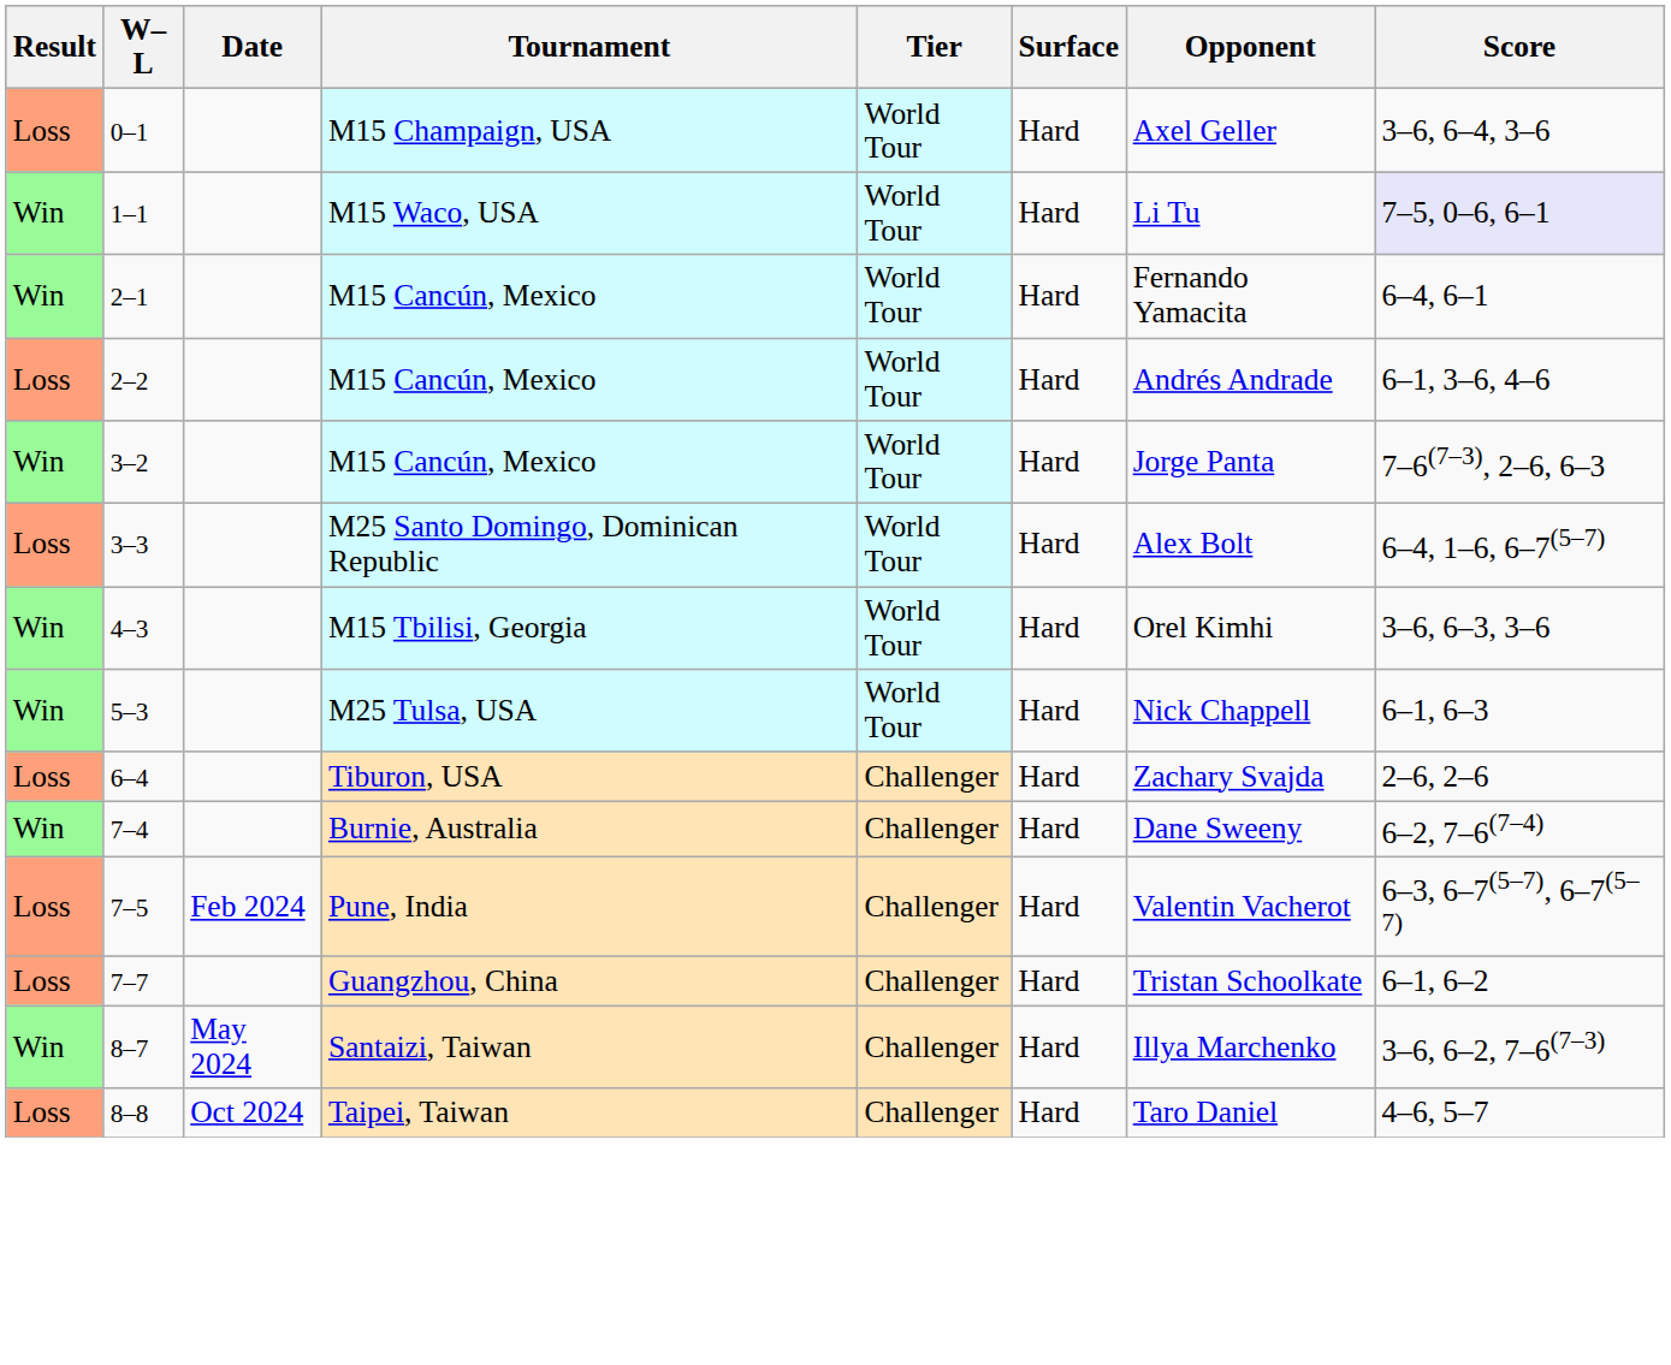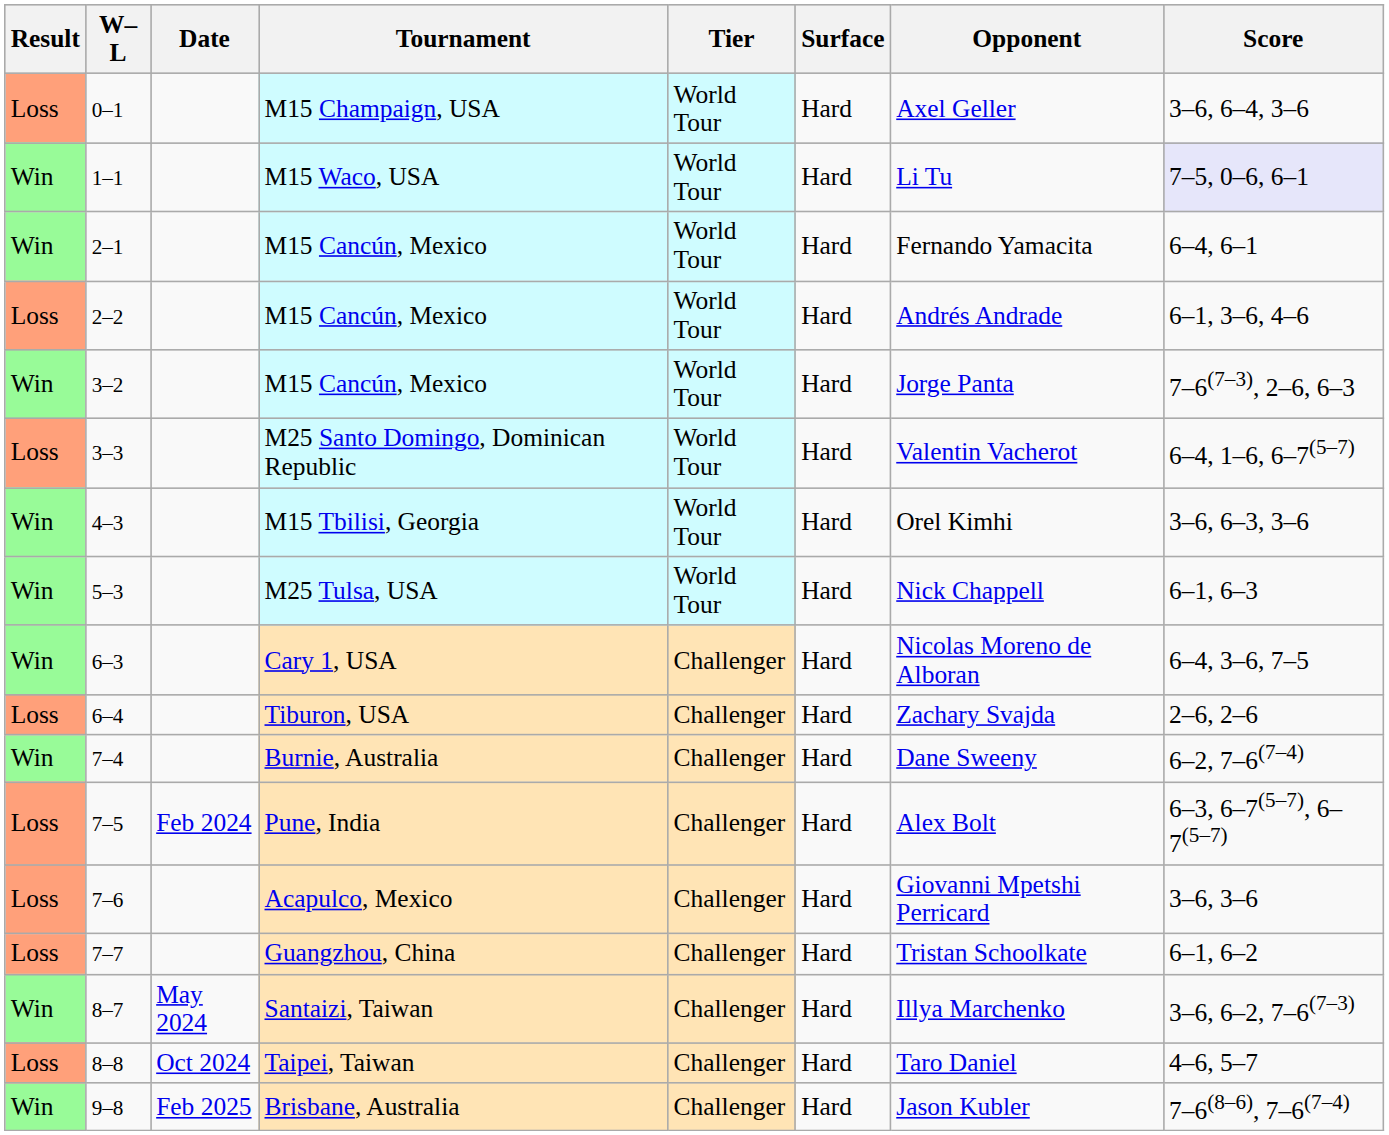 <table class="sortable wikitable">
 <tr>
 <th>Result</th>
 <th class="unsortable">W–L</th>
 <th>Date</th>
 <th>Tournament</th>
 <th>Tier</th>
 <th>Surface</th>
 <th>Opponent</th>
 <th class="unsortable">Score</th>
 </tr>
 <tr>
 <td bgcolor=FFA07A>Loss</td>
 <td><small>0–1</small></td>
 <td></td>
 <td style="background:#cffcff;">M15 <a href='#'>Champaign</a>, USA</td>
 <td style="background:#cffcff;">World Tour</td>
 <td>Hard</td>
 <td> <a href='#'>Axel Geller</a></td>
 <td>3–6, 6–4, 3–6</td>
 </tr>
 <tr>
 <td bgcolor=98FB98>Win</td>
 <td><small>1–1</small></td>
 <td></td>
 <td style="background:#cffcff;">M15 <a href='#'>Waco</a>, USA</td>
 <td style="background:#cffcff;">World Tour</td>
 <td>Hard</td>
 <td> <a href='#'>Li Tu</a></td>
 <td style="background: lavender;">7–5, 0–6, 6–1</td>
 </tr>
 <tr>
 <td bgcolor=98FB98>Win</td>
 <td><small>2–1</small></td>
 <td></td>
 <td style="background:#cffcff;">M15 <a href='#'>Cancún</a>, Mexico</td>
 <td style="background:#cffcff;">World Tour</td>
 <td>Hard</td>
 <td> Fernando Yamacita</td>
 <td>6–4, 6–1</td>
 </tr>
 <tr>
 <td bgcolor=FFA07A>Loss</td>
 <td><small>2–2</small></td>
 <td></td>
 <td style="background:#cffcff;">M15 <a href='#'>Cancún</a>, Mexico</td>
 <td style="background:#cffcff;">World Tour</td>
 <td>Hard</td>
 <td> <a href='#'>Andrés Andrade</a></td>
 <td>6–1, 3–6, 4–6</td>
 </tr>
 <tr>
 <td bgcolor=98FB98>Win</td>
 <td><small>3–2</small></td>
 <td></td>
 <td style="background:#cffcff;">M15 <a href='#'>Cancún</a>, Mexico</td>
 <td style="background:#cffcff;">World Tour</td>
 <td>Hard</td>
 <td> <a href='#'>Jorge Panta</a></td>
 <td>7–6<sup>(7–3)</sup>, 2–6, 6–3</td>
 </tr>
 <tr>
 <td bgcolor=FFA07A>Loss</td>
 <td><small>3–3</small></td>
 <td></td>
 <td style="background:#cffcff;">M25 <a href='#'>Santo Domingo</a>, Dominican Republic</td>
 <td style="background:#cffcff;">World Tour</td>
 <td>Hard</td>
-<td> <a href='#'>Alex Bolt</a></td>
+<td> <a href='#'>Valentin Vacherot</a></td>
 <td>6–4, 1–6, 6–7<sup>(5–7)</sup></td>
 </tr>
 <tr>
 <td bgcolor=98FB98>Win</td>
 <td><small>4–3</small></td>
 <td></td>
 <td style="background:#cffcff;">M15 <a href='#'>Tbilisi</a>, Georgia</td>
 <td style="background:#cffcff;">World Tour</td>
 <td>Hard</td>
 <td> Orel Kimhi</td>
 <td>3–6, 6–3, 3–6</td>
 </tr>
 <tr>
 <td bgcolor=98FB98>Win</td>
 <td><small>5–3</small></td>
 <td></td>
 <td style="background:#cffcff;">M25 <a href='#'>Tulsa</a>, USA</td>
 <td style="background:#cffcff;">World Tour</td>
 <td>Hard</td>
 <td> <a href='#'>Nick Chappell</a></td>
 <td>6–1, 6–3</td>
+</tr>
+<tr>
+<td bgcolor=98fb98>Win</td>
+<td><small>6–3</small></td>
+<td><a href='#'></a></td>
+<td bgcolor=moccasin><a href='#'>Cary 1</a>, USA</td>
+<td bgcolor=moccasin>Challenger</td>
+<td>Hard</td>
+<td> <a href='#'>Nicolas Moreno de Alboran</a></td>
+<td>6–4, 3–6, 7–5</td>
 </tr>
 <tr>
 <td bgcolor=FFA07A>Loss</td>
 <td><small>6–4</small></td>
 <td><a href='#'></a></td>
 <td bgcolor=moccasin><a href='#'>Tiburon</a>, USA</td>
 <td bgcolor=moccasin>Challenger</td>
 <td>Hard</td>
 <td> <a href='#'>Zachary Svajda</a></td>
 <td>2–6, 2–6</td>
 </tr>
 <tr>
 <td bgcolor=98fb98>Win</td>
 <td><small>7–4</small></td>
 <td><a href='#'></a></td>
 <td bgcolor=moccasin><a href='#'>Burnie</a>, Australia</td>
 <td bgcolor=moccasin>Challenger</td>
 <td>Hard</td>
 <td> <a href='#'>Dane Sweeny</a></td>
 <td>6–2, 7–6<sup>(7–4)</sup></td>
 </tr>
 <tr>
 <td bgcolor=FFA07A>Loss</td>
 <td><small>7–5</small></td>
 <td><a href='#'>Feb 2024</a></td>
 <td bgcolor=moccasin><a href='#'>Pune</a>, India</td>
 <td bgcolor=moccasin>Challenger</td>
 <td>Hard</td>
-<td> <a href='#'>Valentin Vacherot</a></td>
+<td> <a href='#'>Alex Bolt</a></td>
 <td>6–3, 6–7<sup>(5–7)</sup>, 6–7<sup>(5–7)</sup></td>
+</tr>
+<tr>
+<td bgcolor=FFA07A>Loss</td>
+<td><small>7–6</small></td>
+<td><a href='#'></a></td>
+<td style="background:moccasin;"><a href='#'>Acapulco</a>, Mexico</td>
+<td style="background:moccasin;">Challenger</td>
+<td>Hard</td>
+<td> <a href='#'>Giovanni Mpetshi Perricard</a></td>
+<td>3–6, 3–6</td>
 </tr>
 <tr>
 <td bgcolor=FFA07A>Loss</td>
 <td><small>7–7</small></td>
 <td><a href='#'></a></td>
 <td bgcolor=moccasin><a href='#'>Guangzhou</a>, China</td>
 <td bgcolor=moccasin>Challenger</td>
 <td>Hard</td>
 <td> <a href='#'>Tristan Schoolkate</a></td>
 <td>6–1, 6–2</td>
 </tr>
 <tr>
 <td bgcolor=98fb98>Win</td>
 <td><small>8–7</small></td>
 <td><a href='#'>May 2024</a></td>
 <td bgcolor=moccasin><a href='#'>Santaizi</a>, Taiwan</td>
 <td bgcolor=moccasin>Challenger</td>
 <td>Hard</td>
 <td> <a href='#'>Illya Marchenko</a></td>
 <td>3–6, 6–2, 7–6<sup>(7–3)</sup></td>
 </tr>
 <tr>
 <td bgcolor=FFA07A>Loss</td>
 <td><small>8–8</small></td>
 <td><a href='#'>Oct 2024</a></td>
 <td bgcolor=moccasin><a href='#'>Taipei</a>, Taiwan</td>
 <td bgcolor=moccasin>Challenger</td>
 <td>Hard</td>
 <td> <a href='#'>Taro Daniel</a></td>
 <td>4–6, 5–7</td>
 </tr>
+<tr>
+<td bgcolor=98fb98>Win</td>
+<td><small>9–8</small></td>
+<td><a href='#'>Feb 2025</a></td>
+<td bgcolor=moccasin><a href='#'>Brisbane</a>, Australia</td>
+<td bgcolor=moccasin>Challenger</td>
+<td>Hard</td>
+<td> <a href='#'>Jason Kubler</a></td>
+<td>7–6<sup>(8–6)</sup>, 7–6<sup>(7–4)</sup></td>
+</tr>
 </table>
